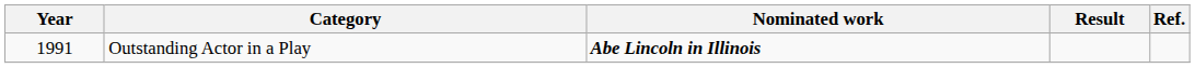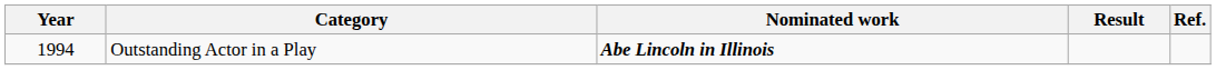 <table class=wikitable>
 <tr>
 <th scope="col" style="width:5em;">Year</th>
 <th scope="col" style="width:26em;">Category</th>
 <th scope="col" style="width:25em;">Nominated work</th>
 <th scope="col" style="width:5em;">Result</th>
 <th>Ref.</th>
 </tr>
 <tr>
-<td style="text-align:center;">1991</td>
+<td style="text-align:center;">1994</td>
 <td>Outstanding Actor in a Play</td>
 <td><strong><em>Abe Lincoln in Illinois</em></strong></td>
 <td></td>
 <td></td>
 </tr>
 <tr>
 </tr>
 </table>
